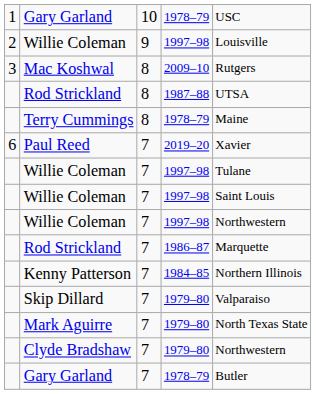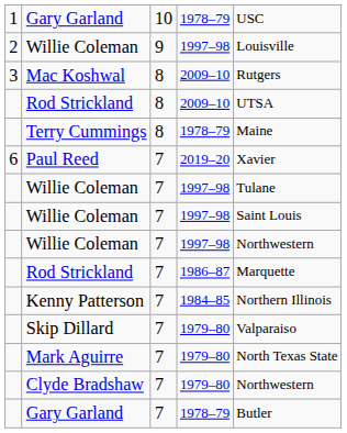 <table class="wikitable">
 <tr>
 </tr>
 <tr>
 <td>1</td>
 <td><a href='#'>Gary Garland</a></td>
 <td>10</td>
 <td style="font-size:80%;"><a href='#'>1978–79</a></td>
 <td style="font-size:80%;">USC</td>
 </tr>
 <tr>
 <td>2</td>
 <td>Willie Coleman</td>
 <td>9</td>
 <td style="font-size:80%;"><a href='#'>1997–98</a></td>
 <td style="font-size:80%;">Louisville</td>
 </tr>
 <tr>
 <td>3</td>
 <td><a href='#'>Mac Koshwal</a></td>
 <td>8</td>
 <td style="font-size:80%;"><a href='#'>2009–10</a></td>
 <td style="font-size:80%;">Rutgers</td>
 </tr>
 <tr>
 <td></td>
 <td><a href='#'>Rod Strickland</a></td>
 <td>8</td>
-<td style="font-size:80%;"><a href='#'>1987–88</a></td>
+<td style="font-size:80%;"><a href='#'>2009–10</a></td>
 <td style="font-size:80%;">UTSA</td>
 </tr>
 <tr>
 <td></td>
 <td><a href='#'>Terry Cummings</a></td>
 <td>8</td>
 <td style="font-size:80%;"><a href='#'>1978–79</a></td>
 <td style="font-size:80%;">Maine</td>
 </tr>
 <tr>
 <td>6</td>
 <td><a href='#'>Paul Reed</a></td>
 <td>7</td>
 <td style="font-size:80%;"><a href='#'>2019–20</a></td>
 <td style="font-size:80%;">Xavier</td>
 </tr>
 <tr>
 <td></td>
 <td>Willie Coleman</td>
 <td>7</td>
 <td style="font-size:80%;"><a href='#'>1997–98</a></td>
 <td style="font-size:80%;">Tulane</td>
 </tr>
 <tr>
 <td></td>
 <td>Willie Coleman</td>
 <td>7</td>
 <td style="font-size:80%;"><a href='#'>1997–98</a></td>
 <td style="font-size:80%;">Saint Louis</td>
 </tr>
 <tr>
 <td></td>
 <td>Willie Coleman</td>
 <td>7</td>
 <td style="font-size:80%;"><a href='#'>1997–98</a></td>
 <td style="font-size:80%;">Northwestern</td>
 </tr>
 <tr>
 <td></td>
 <td><a href='#'>Rod Strickland</a></td>
 <td>7</td>
 <td style="font-size:80%;"><a href='#'>1986–87</a></td>
 <td style="font-size:80%;">Marquette</td>
 </tr>
 <tr>
 <td></td>
 <td>Kenny Patterson</td>
 <td>7</td>
 <td style="font-size:80%;"><a href='#'>1984–85</a></td>
 <td style="font-size:80%;">Northern Illinois</td>
 </tr>
 <tr>
 <td></td>
 <td>Skip Dillard</td>
 <td>7</td>
 <td style="font-size:80%;"><a href='#'>1979–80</a></td>
 <td style="font-size:80%;">Valparaiso</td>
 </tr>
 <tr>
 <td></td>
 <td><a href='#'>Mark Aguirre</a></td>
 <td>7</td>
 <td style="font-size:80%;"><a href='#'>1979–80</a></td>
 <td style="font-size:80%;">North Texas State</td>
 </tr>
 <tr>
 <td></td>
 <td><a href='#'>Clyde Bradshaw</a></td>
 <td>7</td>
 <td style="font-size:80%;"><a href='#'>1979–80</a></td>
 <td style="font-size:80%;">Northwestern</td>
 </tr>
 <tr>
 <td></td>
 <td><a href='#'>Gary Garland</a></td>
 <td>7</td>
 <td style="font-size:80%;"><a href='#'>1978–79</a></td>
 <td style="font-size:80%;">Butler</td>
 </tr>
 </table>
